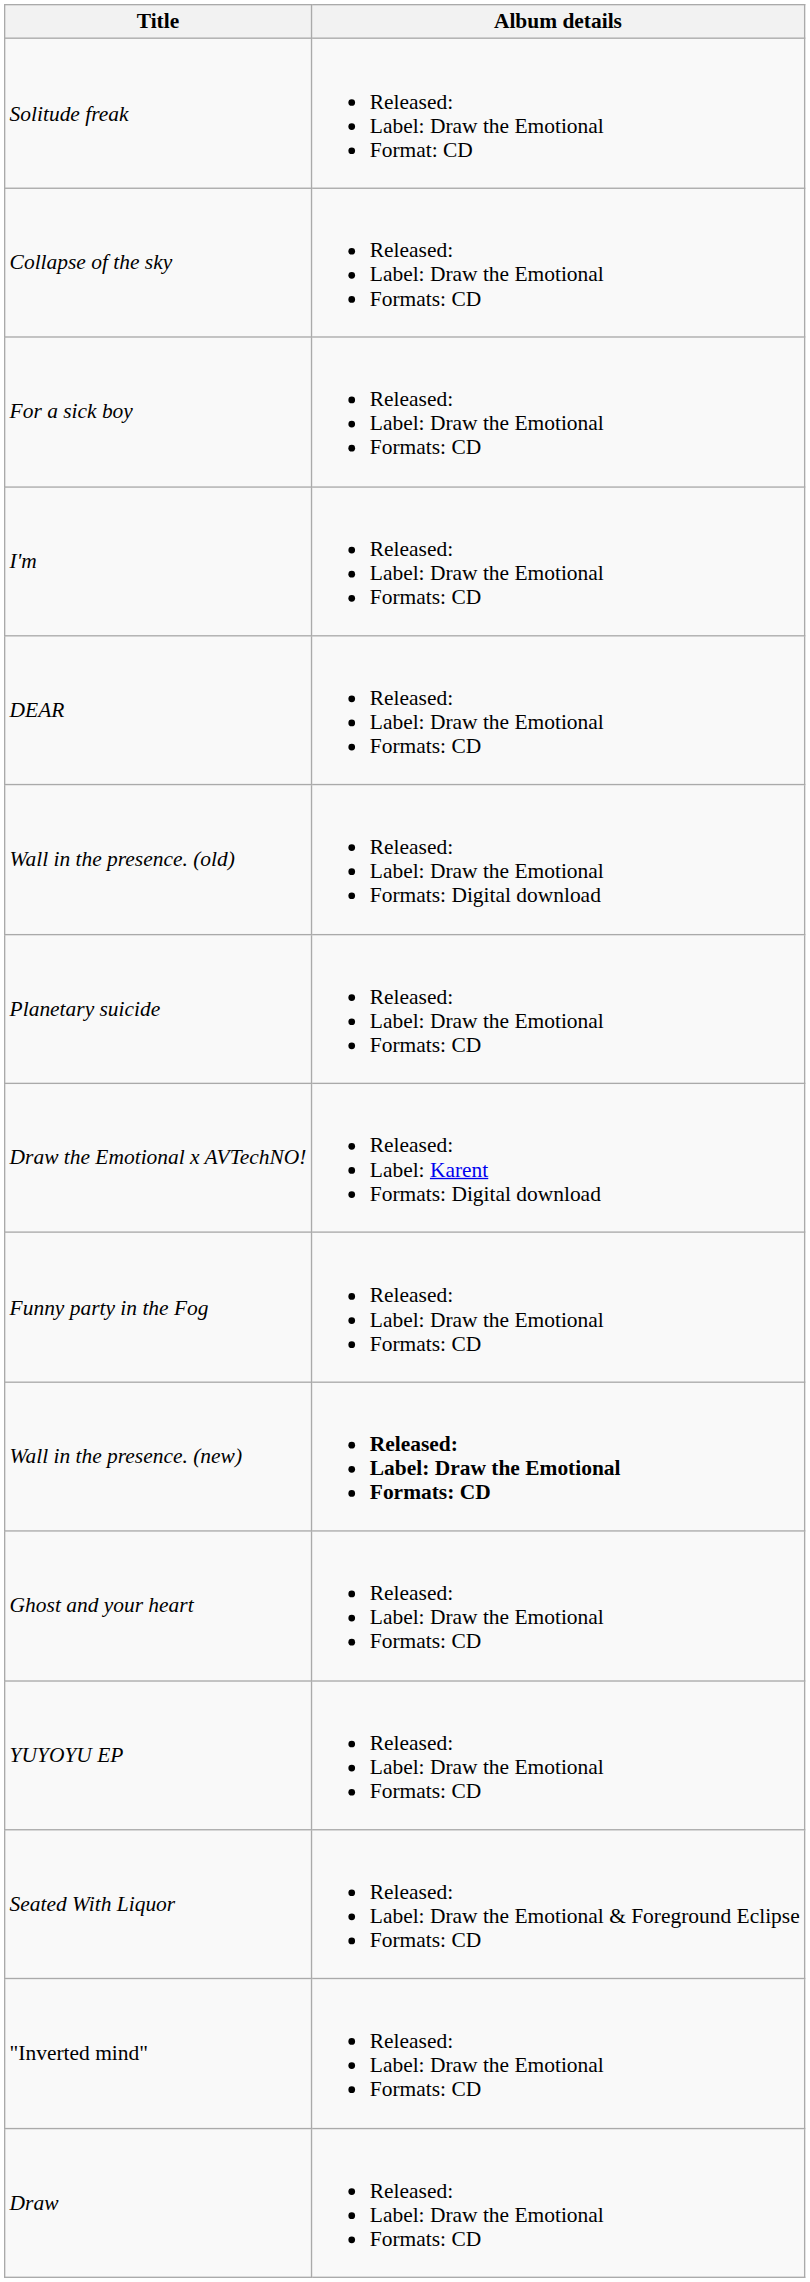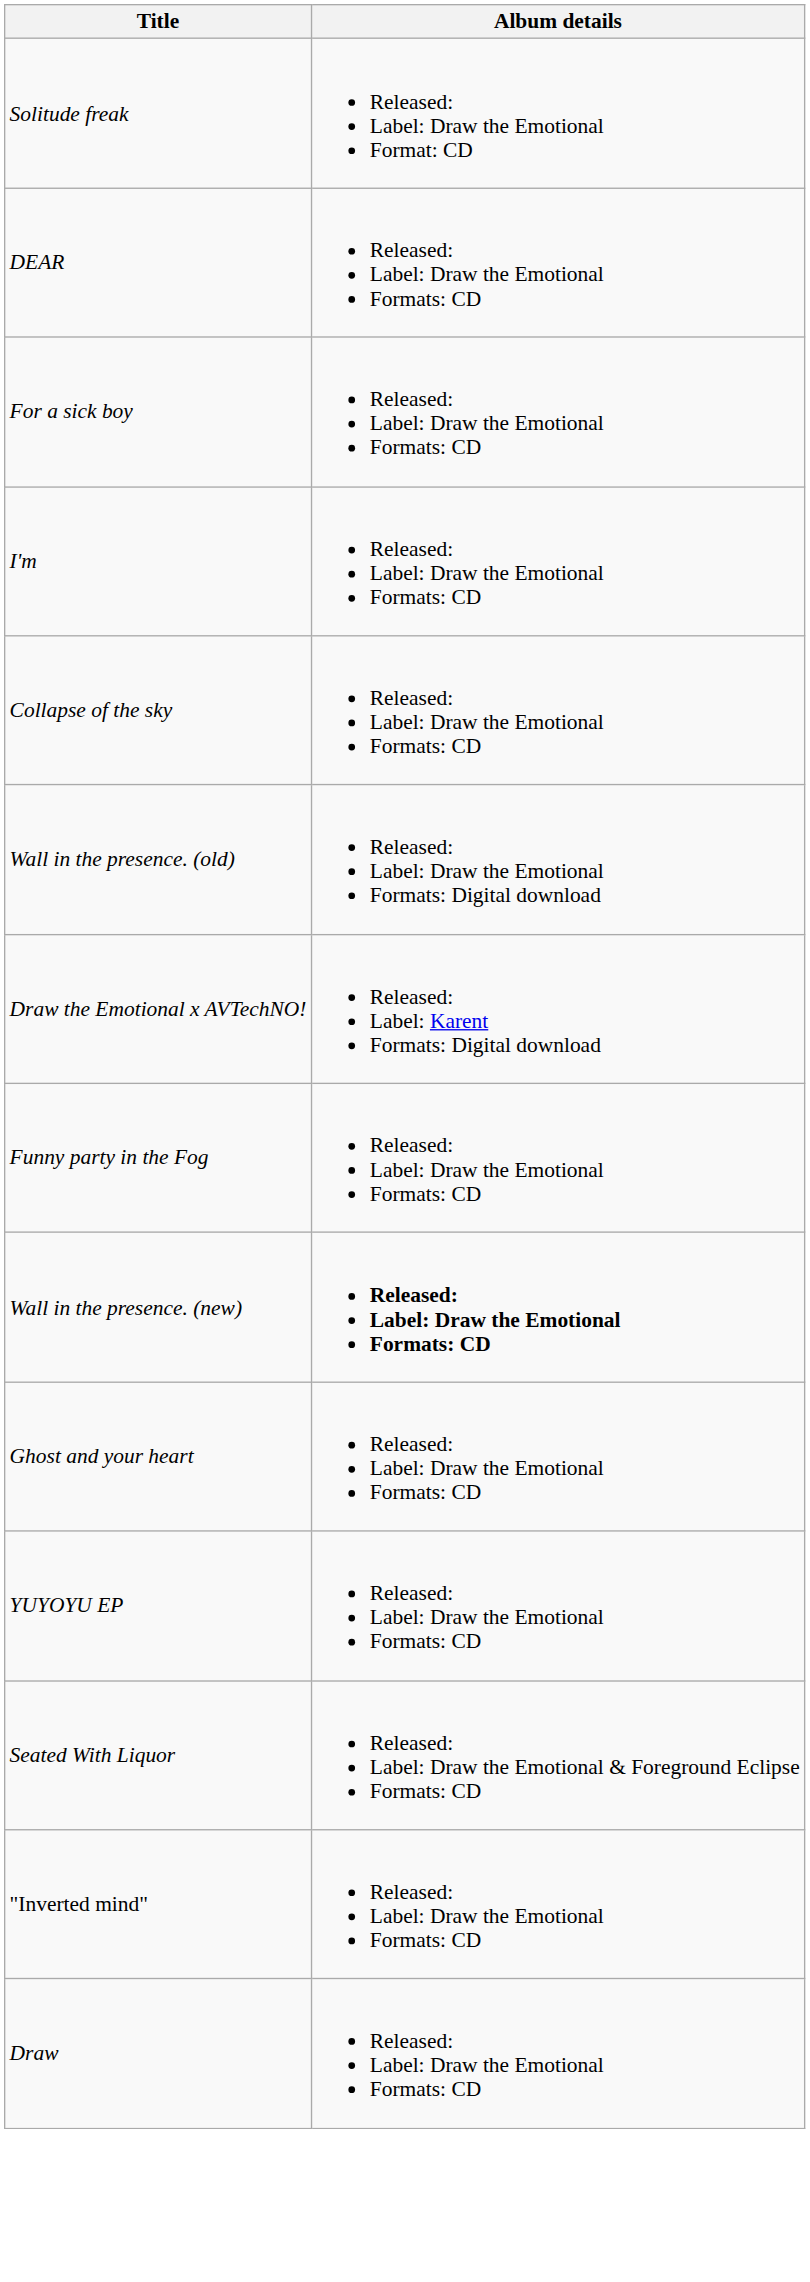 <table class="wikitable">
 <tr>
 <th>Title</th>
 <th>Album details</th>
 </tr>
 <tr>
 <td><em>Solitude freak</em></td>
 <td><br><ul><li>Released: </li><li>Label: Draw the Emotional</li><li>Format: CD</li></ul></td>
 </tr>
 <tr>
-<td><em>Collapse of the sky</em></td>
+<td><em>DEAR</em></td>
 <td><br><ul><li>Released: </li><li>Label: Draw the Emotional</li><li>Formats: CD</li></ul></td>
 </tr>
 <tr>
 <td><em>For a sick boy</em></td>
 <td><br><ul><li>Released: </li><li>Label: Draw the Emotional</li><li>Formats: CD</li></ul></td>
 </tr>
 <tr>
 <td><em>I'm</em></td>
 <td><br><ul><li>Released: </li><li>Label: Draw the Emotional</li><li>Formats: CD</li></ul></td>
 </tr>
 <tr>
-<td><em>DEAR</em></td>
+<td><em>Collapse of the sky</em></td>
 <td><br><ul><li>Released: </li><li>Label: Draw the Emotional</li><li>Formats: CD</li></ul></td>
 </tr>
 <tr>
 <td><em>Wall in the presence. (old)</em></td>
 <td><br><ul><li>Released: </li><li>Label: Draw the Emotional</li><li>Formats: Digital download</li></ul></td>
-</tr>
-<tr>
-<td><em>Planetary suicide</em></td>
-<td><br><ul><li>Released: </li><li>Label: Draw the Emotional</li><li>Formats: CD</li></ul></td>
 </tr>
 <tr>
 <td><em>Draw the Emotional x AVTechNO!</em></td>
 <td><br><ul><li>Released: </li><li>Label: <a href='#'>Karent</a></li><li>Formats: Digital download</li></ul></td>
 </tr>
 <tr>
 <td><em>Funny party in the Fog</em></td>
 <td><br><ul><li>Released: </li><li>Label: Draw the Emotional</li><li>Formats: CD</li></ul></td>
 </tr>
 <tr>
 <td><em>Wall in the presence. (new)</em></td>
 <td><strong><br><ul><li>Released: </li><li>Label: Draw the Emotional</li><li>Formats: CD</li></ul></strong></td>
 </tr>
 <tr>
 <td><em>Ghost and your heart</em></td>
 <td><br><ul><li>Released: </li><li>Label: Draw the Emotional</li><li>Formats: CD</li></ul></td>
 </tr>
 <tr>
 <td><em>YUYOYU EP</em></td>
 <td><br><ul><li>Released: </li><li>Label: Draw the Emotional</li><li>Formats: CD</li></ul></td>
 </tr>
 <tr>
 <td><em>Seated With Liquor</em></td>
 <td><br><ul><li>Released: </li><li>Label: Draw the Emotional & Foreground Eclipse</li><li>Formats: CD</li></ul></td>
 </tr>
 <tr>
 <td>"Inverted mind"</td>
 <td><br><ul><li>Released: </li><li>Label: Draw the Emotional</li><li>Formats: CD</li></ul></td>
 </tr>
 <tr>
 <td><em>Draw</em></td>
 <td><br><ul><li>Released: </li><li>Label: Draw the Emotional</li><li>Formats: CD</li></ul></td>
 </tr>
 </table>
